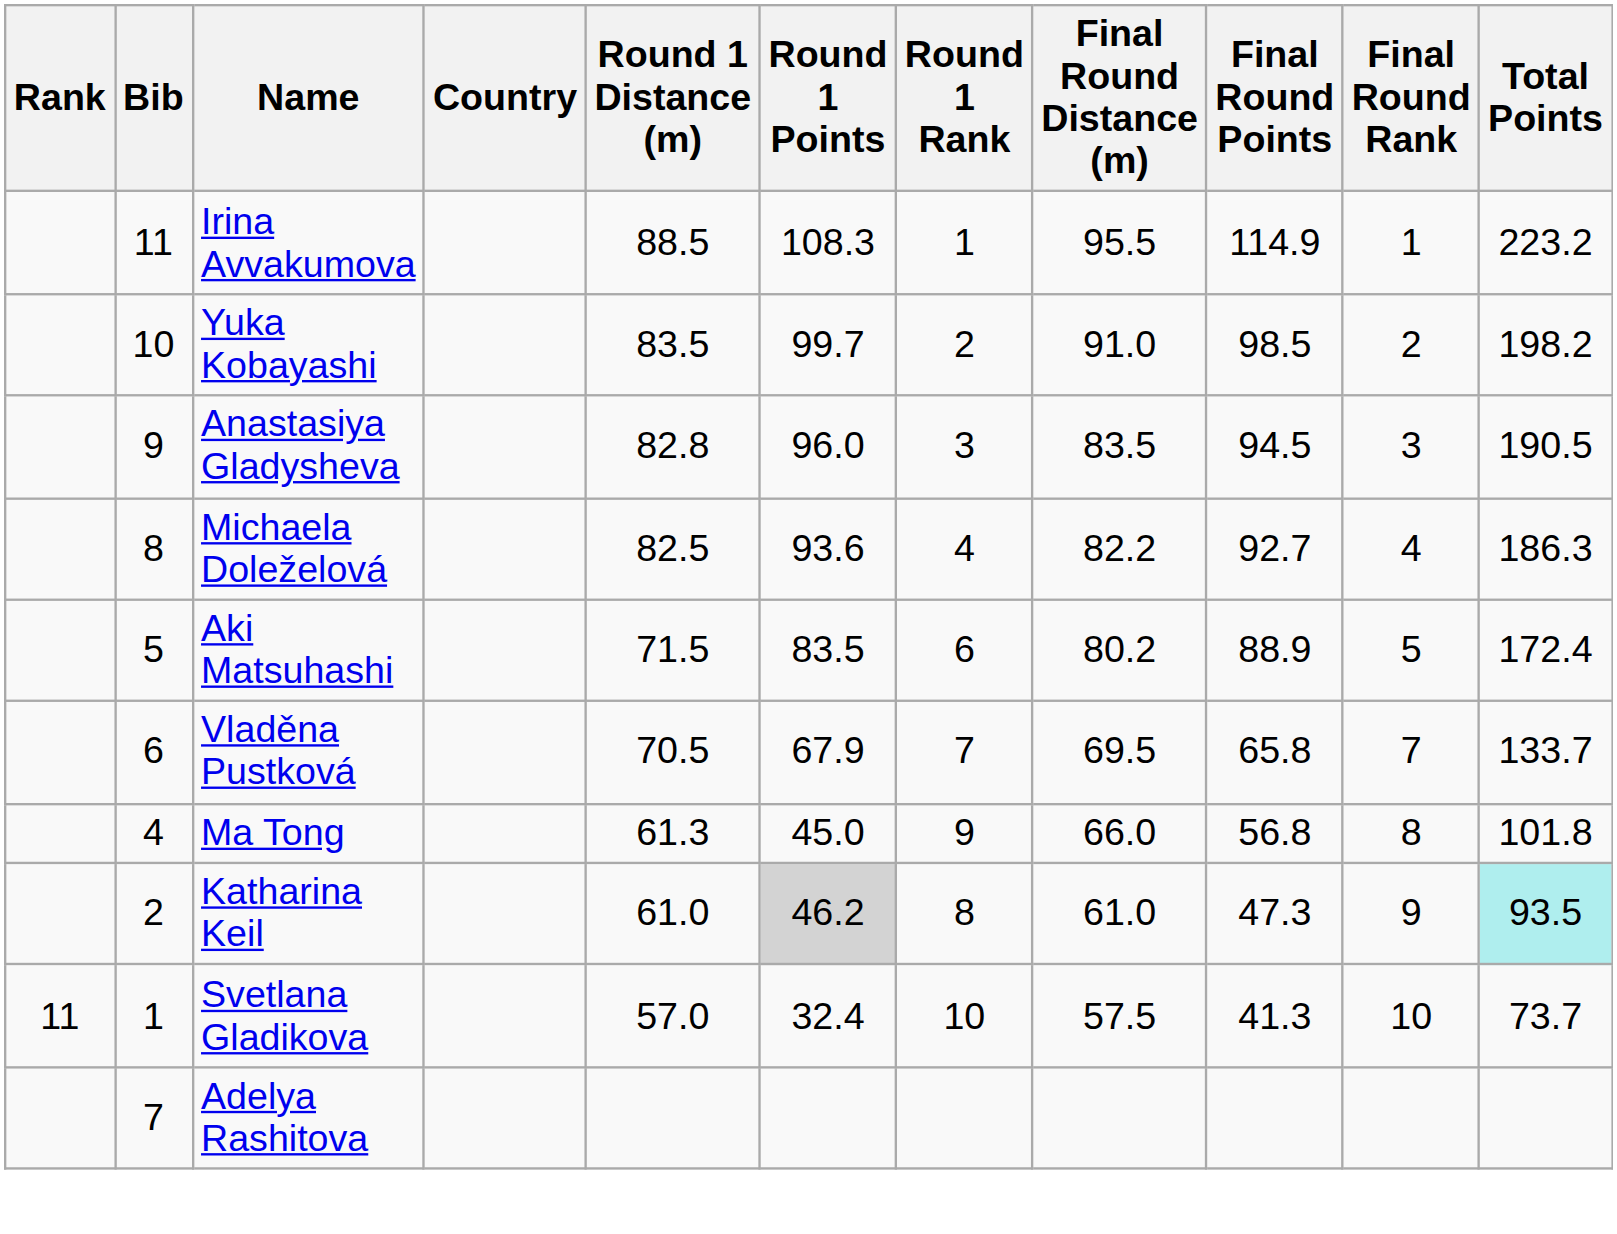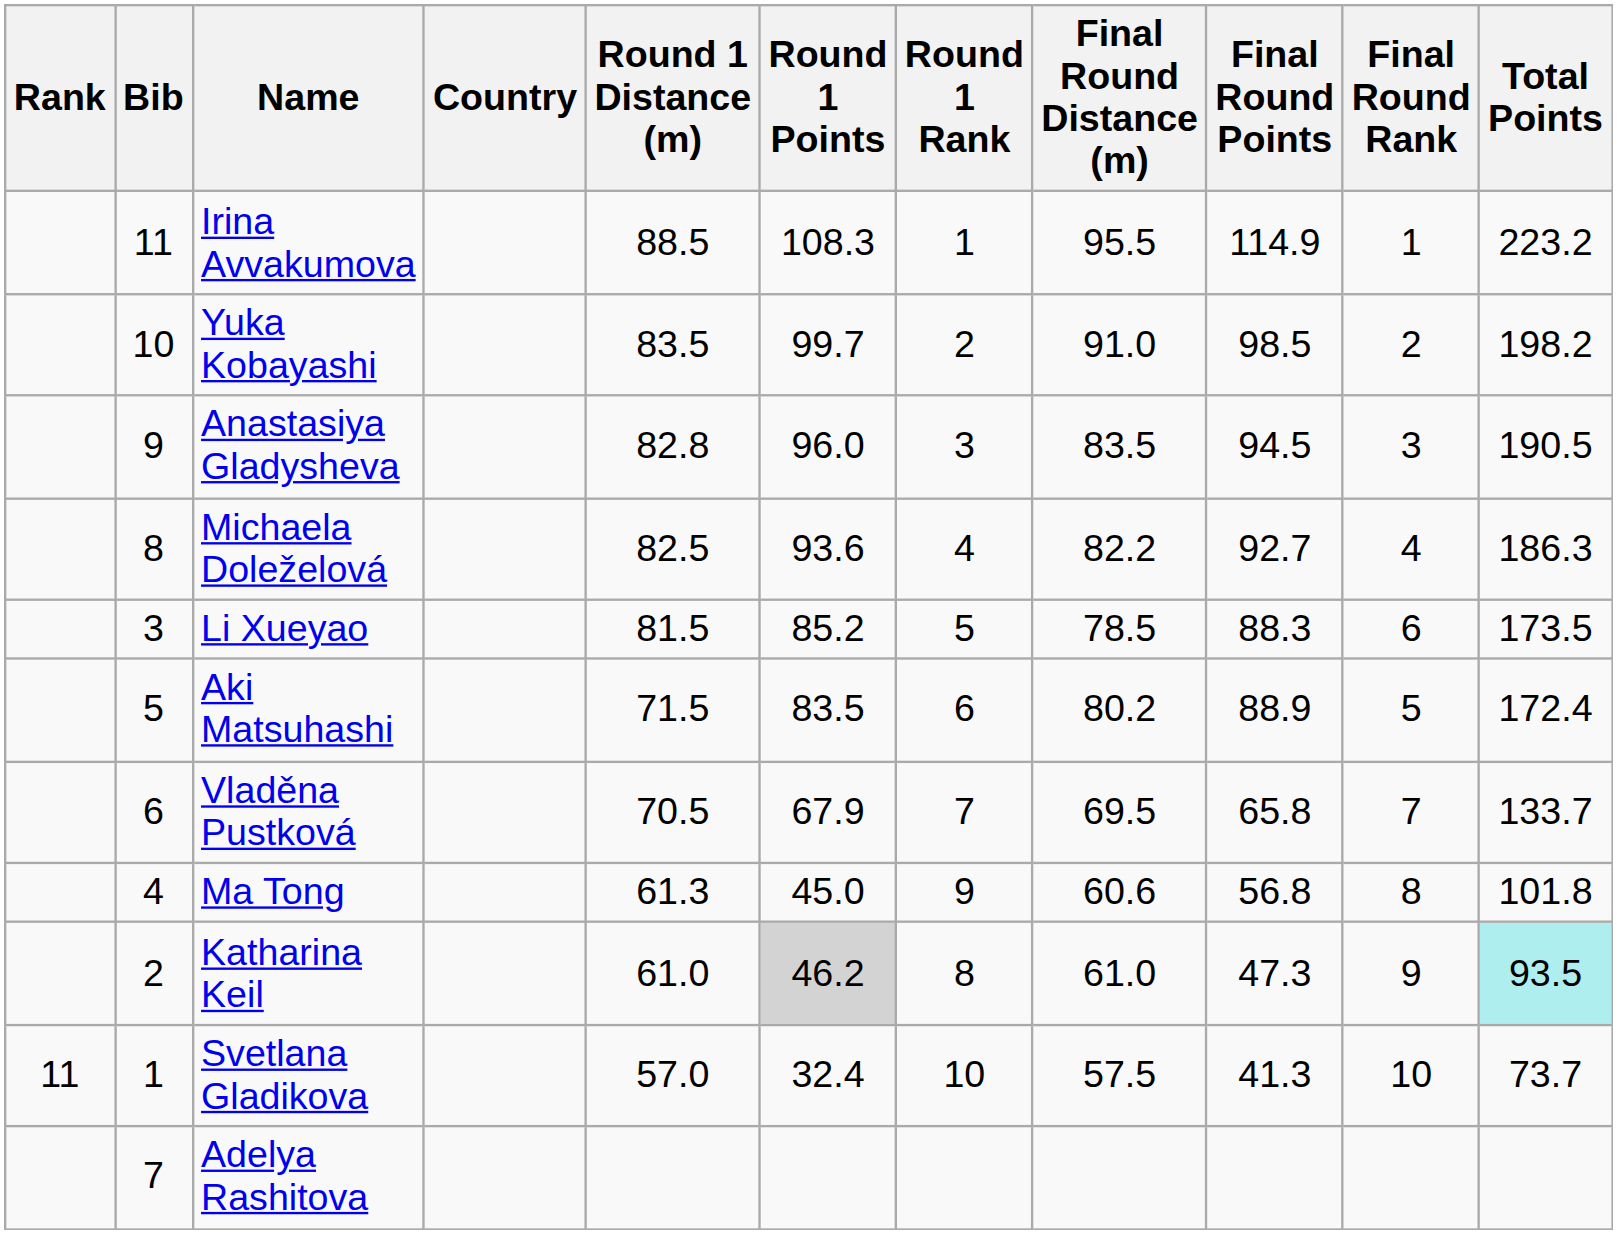 <table class="wikitable sortable" style="text-align:center">
 <tr>
 <th>Rank</th>
 <th>Bib</th>
 <th>Name</th>
 <th>Country</th>
 <th>Round 1<br>Distance (m)</th>
 <th>Round 1<br>Points</th>
 <th>Round 1<br>Rank</th>
 <th>Final Round <br>Distance (m)</th>
 <th>Final Round <br>Points</th>
 <th>Final Round<br> Rank</th>
 <th>Total Points</th>
 </tr>
 <tr>
 <td></td>
 <td>11</td>
 <td align=left><a href='#'>Irina Avvakumova</a></td>
 <td align=left></td>
 <td>88.5</td>
 <td>108.3</td>
 <td>1</td>
 <td>95.5</td>
 <td>114.9</td>
 <td>1</td>
 <td>223.2</td>
 </tr>
 <tr>
 <td></td>
 <td>10</td>
 <td align=left><a href='#'>Yuka Kobayashi</a></td>
 <td align=left></td>
 <td>83.5</td>
 <td>99.7</td>
 <td>2</td>
 <td>91.0</td>
 <td>98.5</td>
 <td>2</td>
 <td>198.2</td>
 </tr>
 <tr>
 <td></td>
 <td>9</td>
 <td align=left><a href='#'>Anastasiya Gladysheva</a></td>
 <td align=left></td>
 <td>82.8</td>
 <td>96.0</td>
 <td>3</td>
 <td>83.5</td>
 <td>94.5</td>
 <td>3</td>
 <td>190.5</td>
 </tr>
 <tr>
 <td></td>
 <td>8</td>
 <td align=left><a href='#'>Michaela Doleželová</a></td>
 <td align=left></td>
 <td>82.5</td>
 <td>93.6</td>
 <td>4</td>
 <td>82.2</td>
 <td>92.7</td>
 <td>4</td>
 <td>186.3</td>
 </tr>
 <tr>
 <td></td>
+<td>3</td>
+<td align=left><a href='#'>Li Xueyao</a></td>
+<td align=left></td>
+<td>81.5</td>
+<td>85.2</td>
+<td>5</td>
+<td>78.5</td>
+<td>88.3</td>
+<td>6</td>
+<td>173.5</td>
+</tr>
+<tr>
+<td></td>
 <td>5</td>
 <td align=left><a href='#'>Aki Matsuhashi</a></td>
 <td align=left></td>
 <td>71.5</td>
 <td>83.5</td>
 <td>6</td>
 <td>80.2</td>
 <td>88.9</td>
 <td>5</td>
 <td>172.4</td>
 </tr>
 <tr>
 <td></td>
 <td>6</td>
 <td align=left><a href='#'>Vladěna Pustková</a></td>
 <td align=left></td>
 <td>70.5</td>
 <td>67.9</td>
 <td>7</td>
 <td>69.5</td>
 <td>65.8</td>
 <td>7</td>
 <td>133.7</td>
 </tr>
 <tr>
 <td></td>
 <td>4</td>
 <td align=left><a href='#'>Ma Tong</a></td>
 <td align=left></td>
 <td>61.3</td>
 <td>45.0</td>
 <td>9</td>
-<td>66.0</td>
+<td>60.6</td>
 <td>56.8</td>
 <td>8</td>
 <td>101.8</td>
 </tr>
 <tr>
 <td></td>
 <td>2</td>
 <td align=left><a href='#'>Katharina Keil</a></td>
 <td align=left></td>
 <td>61.0</td>
 <td style="background: lightgrey;">46.2</td>
 <td>8</td>
 <td>61.0</td>
 <td>47.3</td>
 <td>9</td>
 <td style="background: paleturquoise;">93.5</td>
 </tr>
 <tr>
 <td>11</td>
 <td>1</td>
 <td align=left><a href='#'>Svetlana Gladikova</a></td>
 <td align=left></td>
 <td>57.0</td>
 <td>32.4</td>
 <td>10</td>
 <td>57.5</td>
 <td>41.3</td>
 <td>10</td>
 <td>73.7</td>
 </tr>
 <tr>
 <td></td>
 <td>7</td>
 <td align=left><a href='#'>Adelya Rashitova</a></td>
 <td align=left></td>
 <td></td>
 <td></td>
 <td></td>
 <td></td>
 <td></td>
 <td></td>
 <td></td>
 </tr>
 </table>
